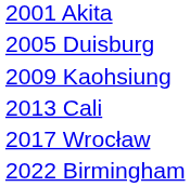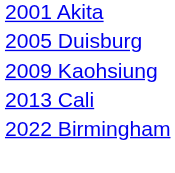 <table>
 <tr>
 <td><a href='#'>2001 Akita</a></td>
 <td></td>
 <td></td>
 <td></td>
 <td></td>
 </tr>
 <tr>
 <td><a href='#'>2005 Duisburg</a></td>
 <td> </td>
 <td></td>
 <td></td>
 <td></td>
 </tr>
 <tr>
 <td><a href='#'>2009 Kaohsiung</a></td>
 <td></td>
 <td></td>
 <td></td>
 <td></td>
 </tr>
 <tr>
 <td><a href='#'>2013 Cali</a></td>
 <td></td>
 <td></td>
 <td></td>
 <td></td>
 </tr>
 <tr>
-<td><a href='#'>2017 Wrocław</a></td>
-<td> </td>
-<td></td>
-<td></td>
-<td></td>
-</tr>
-<tr>
 <td><a href='#'>2022 Birmingham</a></td>
 <td> </td>
 <td></td>
 <td></td>
 <td></td>
 </tr>
 </table>
